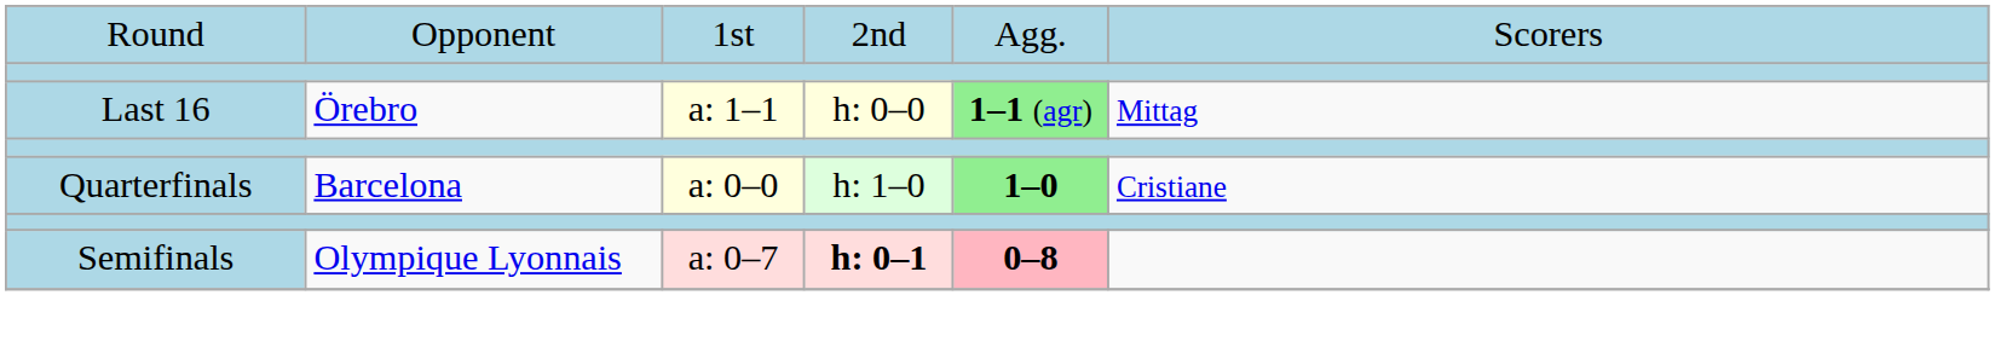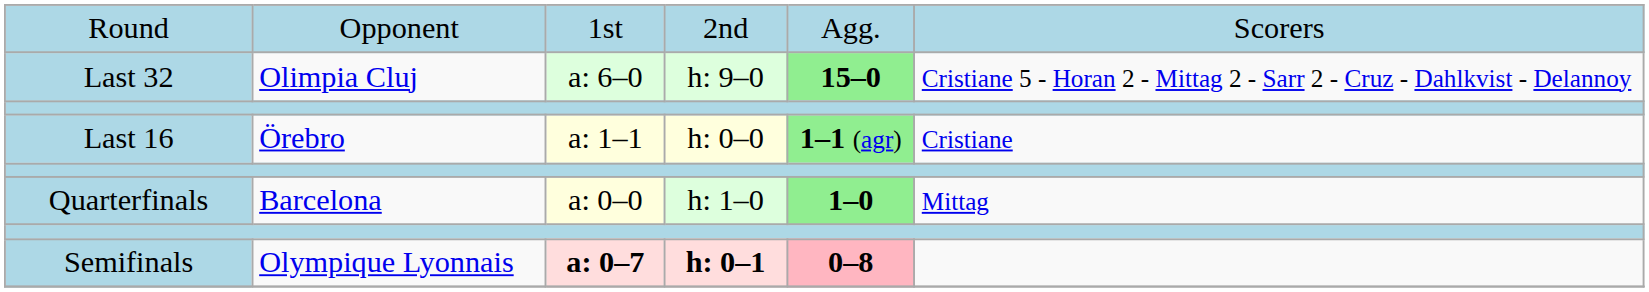 <table class="wikitable" style="text-align:center">
 <tr bgcolor=lightblue>
 <td width=150px>Round</td>
 <td width=200px>Opponent</td>
 <td width=80px>1st</td>
 <td width=80px>2nd</td>
 <td width=80px>Agg.</td>
 <td width=600px>Scorers</td>
+</tr>
+<tr>
+<td bgcolor=lightblue>Last 32</td>
+<td align=left> <a href='#'>Olimpia Cluj</a></td>
+<td bgcolor="#ddffdd">a: 6–0</td>
+<td bgcolor="#ddffdd">h: 9–0</td>
+<td bgcolor=lightgreen><strong>15–0</strong></td>
+<td align=left><small><a href='#'>Cristiane</a> 5 - <a href='#'>Horan</a> 2 - <a href='#'>Mittag</a> 2 - <a href='#'>Sarr</a> 2 - <a href='#'>Cruz</a> - <a href='#'>Dahlkvist</a> - <a href='#'>Delannoy</a></small></td>
 </tr>
 <tr bgcolor=lightblue>
 <td colspan=6></td>
 </tr>
 <tr>
 <td bgcolor=lightblue>Last 16</td>
 <td align=left> <a href='#'>Örebro</a></td>
 <td bgcolor="#ffffdd">a: 1–1</td>
 <td bgcolor="#ffffdd">h: 0–0</td>
 <td bgcolor=lightgreen><strong>1–1</strong> <small>(<a href='#'>agr</a>)</small></td>
-<td align=left><small><a href='#'>Mittag</a></small></td>
+<td align=left><small><a href='#'>Cristiane</a></small></td>
 </tr>
 <tr bgcolor=lightblue>
 <td colspan=6></td>
 </tr>
 <tr>
 <td bgcolor=lightblue>Quarterfinals</td>
 <td align=left> <a href='#'>Barcelona</a></td>
 <td bgcolor="#ffffdd">a: 0–0</td>
 <td bgcolor="#ddffdd">h: 1–0</td>
 <td bgcolor=lightgreen><strong>1–0</strong></td>
-<td align=left><small><a href='#'>Cristiane</a></small></td>
+<td align=left><small><a href='#'>Mittag</a></small></td>
 </tr>
 <tr bgcolor=lightblue>
 <td colspan=6></td>
 </tr>
 <tr>
 <td bgcolor=lightblue>Semifinals</td>
 <td align=left> <a href='#'>Olympique Lyonnais</a></td>
-<td bgcolor="#ffdddd">a: 0–7</td>
+<td bgcolor="#ffdddd"><strong>a: 0–7</strong></td>
 <td bgcolor="#ffdddd"><strong>h: 0–1</strong></td>
 <td bgcolor=lightpink><strong>0–8</strong></td>
 <td align=left></td>
 </tr>
 <tr>
 </tr>
 </table>
